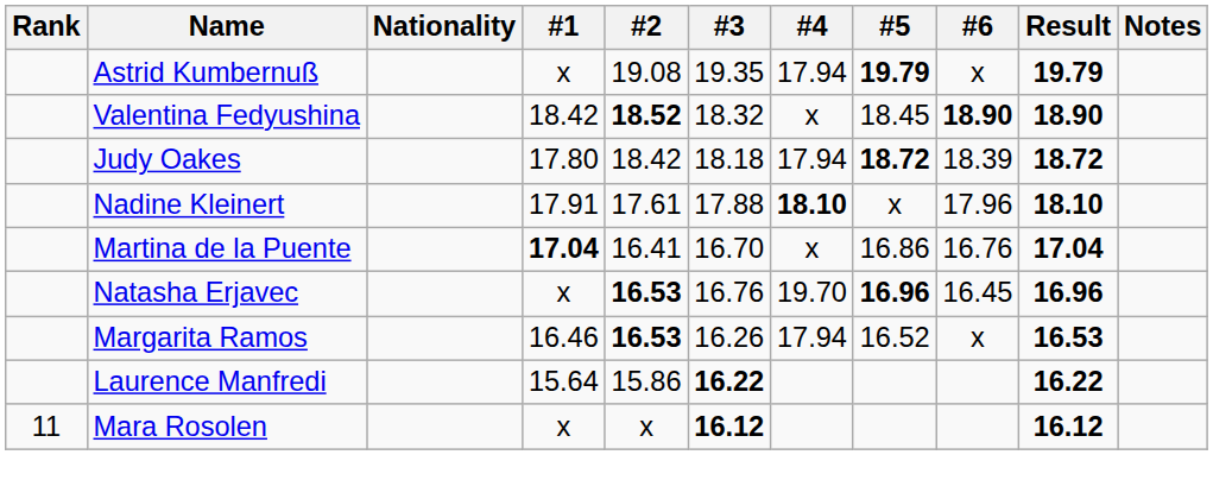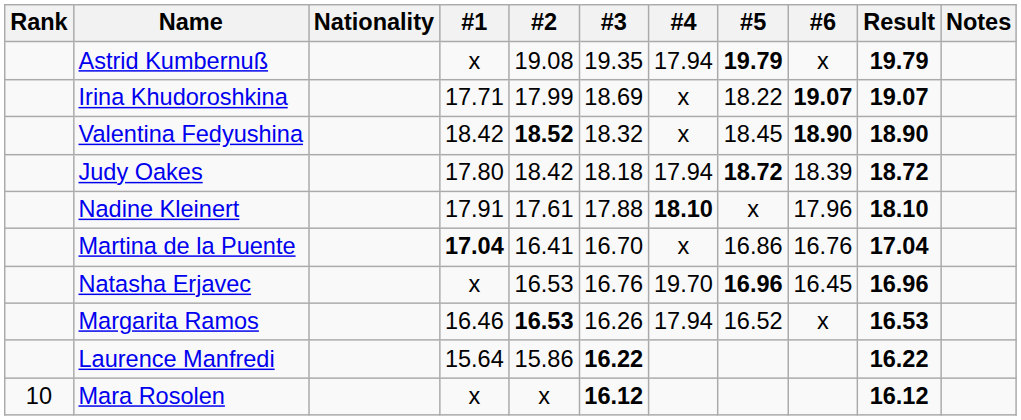 <table class="wikitable sortable" style="text-align:center">
 <tr>
 <th>Rank</th>
 <th>Name</th>
 <th>Nationality</th>
 <th>#1</th>
 <th>#2</th>
 <th>#3</th>
 <th>#4</th>
 <th>#5</th>
 <th>#6</th>
 <th>Result</th>
 <th>Notes</th>
 </tr>
 <tr>
 <td></td>
 <td align="left"><a href='#'>Astrid Kumbernuß</a></td>
 <td align=left></td>
 <td>x</td>
 <td>19.08</td>
 <td>19.35</td>
 <td>17.94</td>
 <td><strong>19.79</strong></td>
 <td>x</td>
 <td><strong>19.79</strong></td>
+<td></td>
+</tr>
+<tr>
+<td></td>
+<td align="left"><a href='#'>Irina Khudoroshkina</a></td>
+<td align=left></td>
+<td>17.71</td>
+<td>17.99</td>
+<td>18.69</td>
+<td>x</td>
+<td>18.22</td>
+<td><strong>19.07</strong></td>
+<td><strong>19.07</strong></td>
 <td></td>
 </tr>
 <tr>
 <td></td>
 <td align="left"><a href='#'>Valentina Fedyushina</a></td>
 <td align=left></td>
 <td>18.42</td>
 <td><strong>18.52</strong></td>
 <td>18.32</td>
 <td>x</td>
 <td>18.45</td>
 <td><strong>18.90</strong></td>
 <td><strong>18.90</strong></td>
 <td></td>
 </tr>
 <tr>
 <td></td>
 <td align="left"><a href='#'>Judy Oakes</a></td>
 <td align=left></td>
 <td>17.80</td>
 <td>18.42</td>
 <td>18.18</td>
 <td>17.94</td>
 <td><strong>18.72</strong></td>
 <td>18.39</td>
 <td><strong>18.72</strong></td>
 <td></td>
 </tr>
 <tr>
 <td></td>
 <td align="left"><a href='#'>Nadine Kleinert</a></td>
 <td align=left></td>
 <td>17.91</td>
 <td>17.61</td>
 <td>17.88</td>
 <td><strong>18.10</strong></td>
 <td>x</td>
 <td>17.96</td>
 <td><strong>18.10</strong></td>
 <td></td>
 </tr>
 <tr>
 <td></td>
 <td align="left"><a href='#'>Martina de la Puente</a></td>
 <td align=left></td>
 <td><strong>17.04</strong></td>
 <td>16.41</td>
 <td>16.70</td>
 <td>x</td>
 <td>16.86</td>
 <td>16.76</td>
 <td><strong>17.04</strong></td>
 <td></td>
 </tr>
 <tr>
 <td></td>
 <td align="left"><a href='#'>Natasha Erjavec</a></td>
 <td align=left></td>
 <td>x</td>
-<td><strong>16.53</strong></td>
+<td>16.53</td>
 <td>16.76</td>
 <td>19.70</td>
 <td><strong>16.96</strong></td>
 <td>16.45</td>
 <td><strong>16.96</strong></td>
 <td></td>
 </tr>
 <tr>
 <td></td>
 <td align="left"><a href='#'>Margarita Ramos</a></td>
 <td align=left></td>
 <td>16.46</td>
 <td><strong>16.53</strong></td>
 <td>16.26</td>
 <td>17.94</td>
 <td>16.52</td>
 <td>x</td>
 <td><strong>16.53</strong></td>
 <td></td>
 </tr>
 <tr>
 <td></td>
 <td align="left"><a href='#'>Laurence Manfredi</a></td>
 <td align=left></td>
 <td>15.64</td>
 <td>15.86</td>
 <td><strong>16.22</strong></td>
 <td></td>
 <td></td>
 <td></td>
 <td><strong>16.22</strong></td>
 <td></td>
 </tr>
 <tr>
-<td>11</td>
+<td>10</td>
 <td align="left"><a href='#'>Mara Rosolen</a></td>
 <td align=left></td>
 <td>x</td>
 <td>x</td>
 <td><strong>16.12</strong></td>
 <td></td>
 <td></td>
 <td></td>
 <td><strong>16.12</strong></td>
 <td></td>
 </tr>
 </table>
